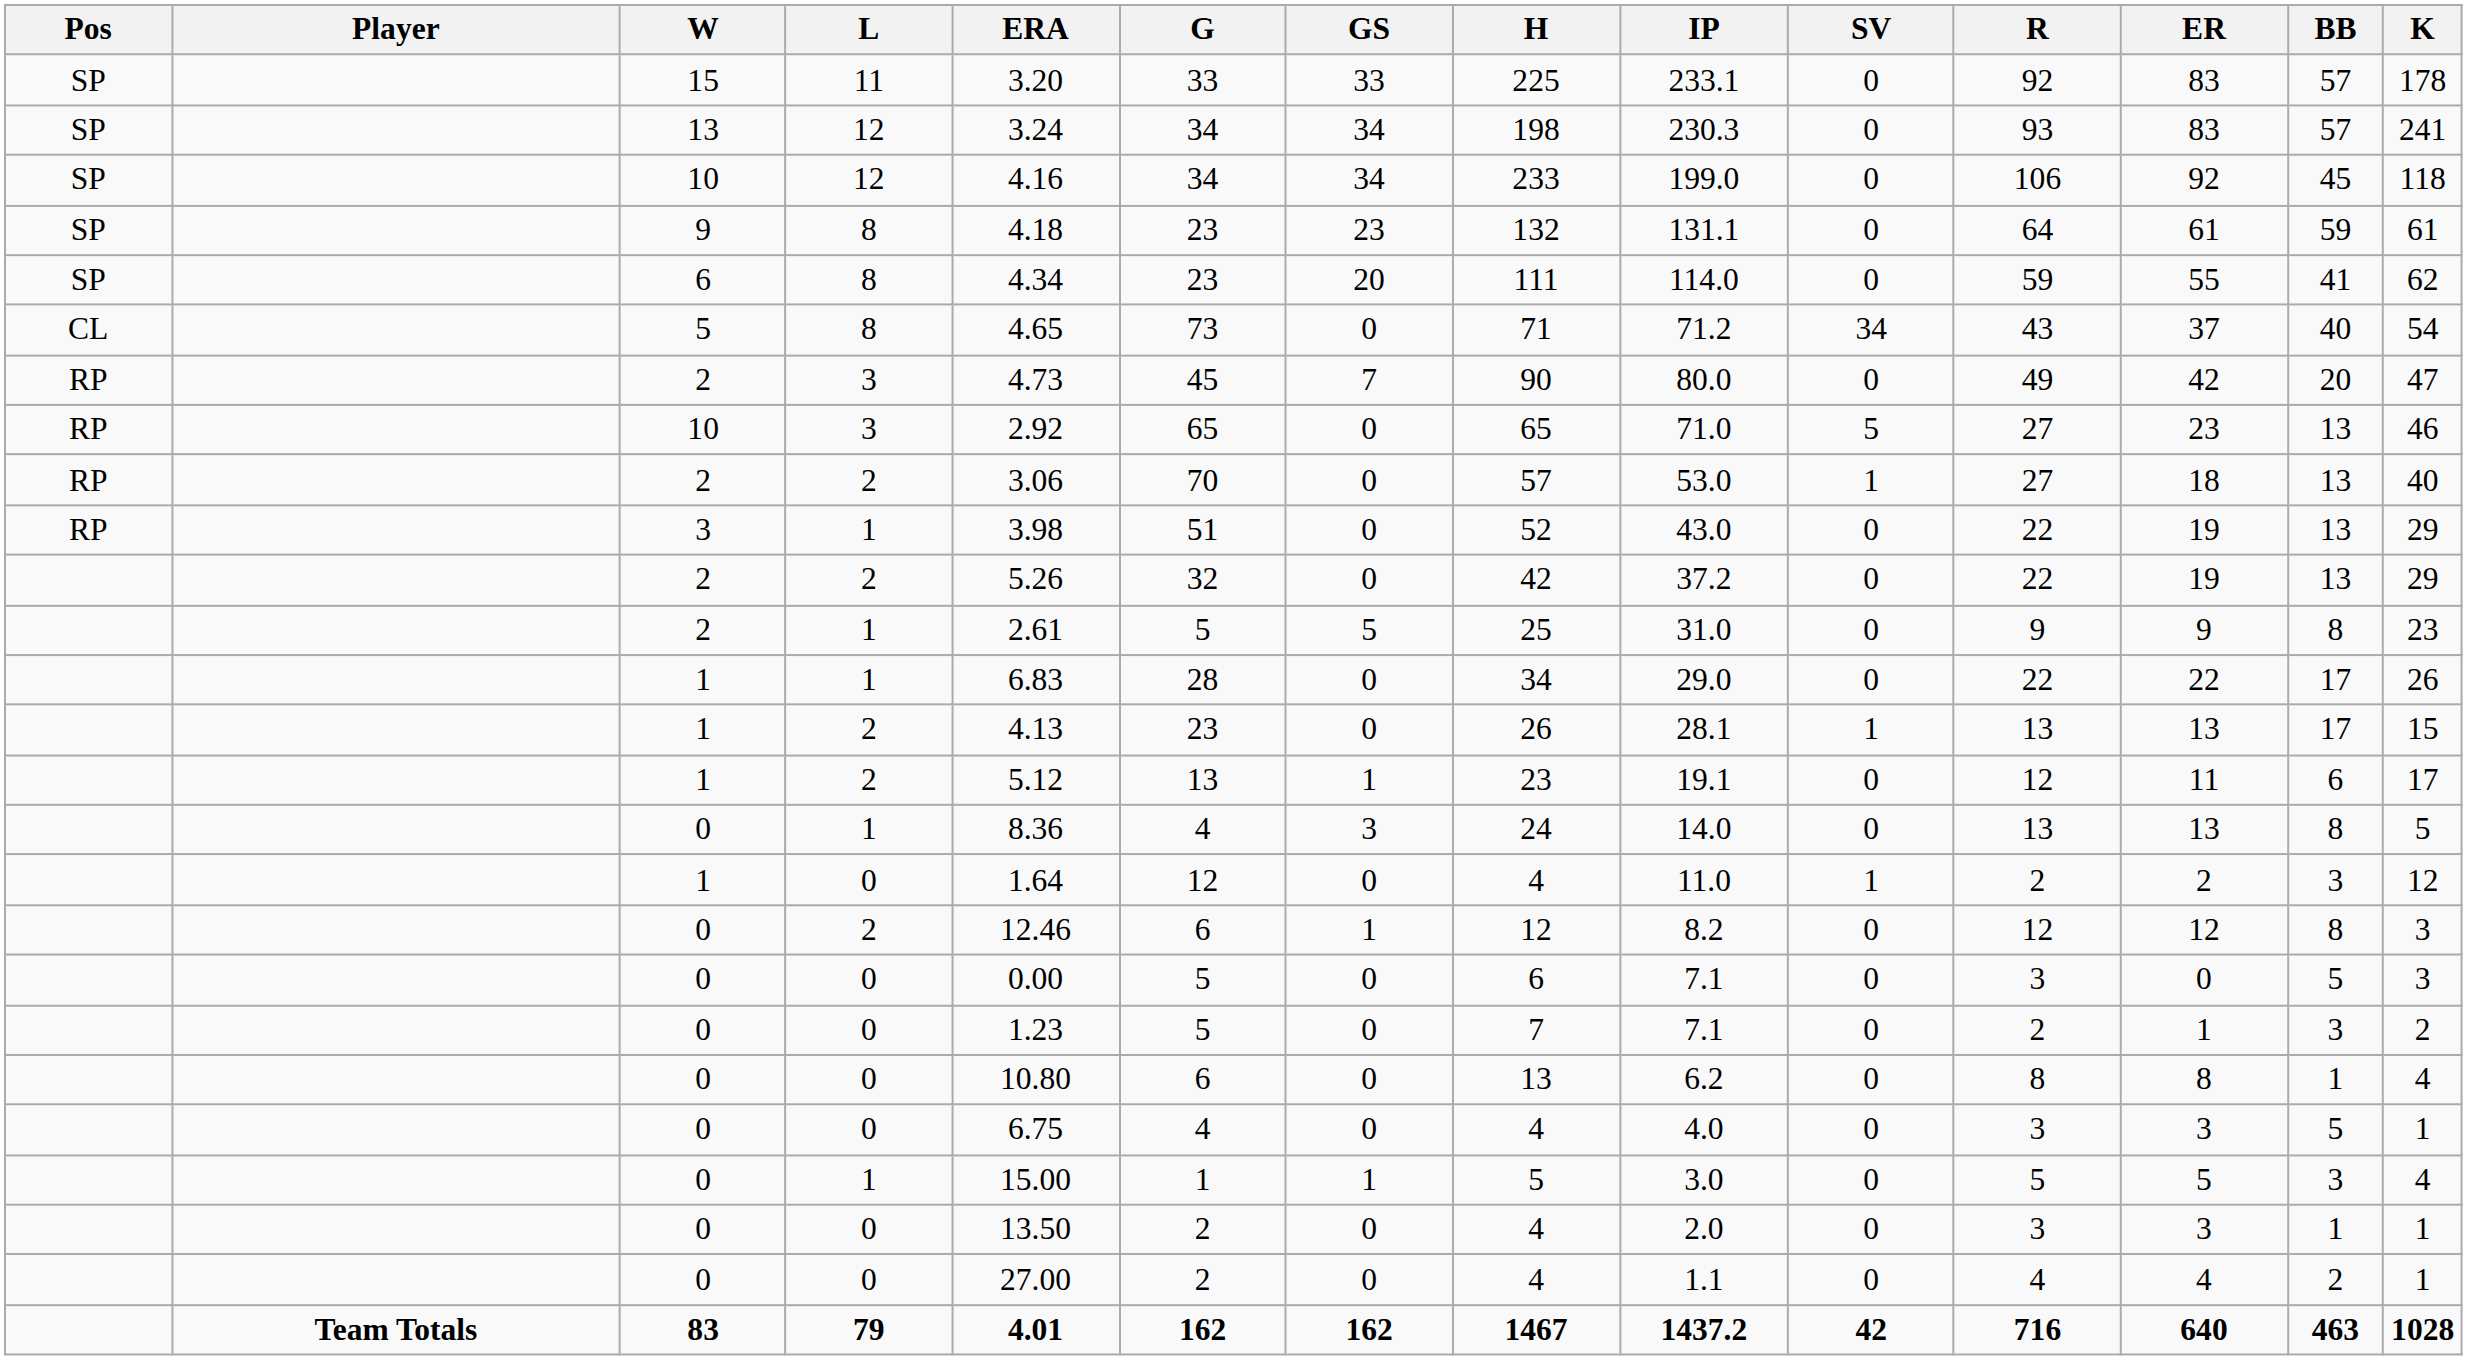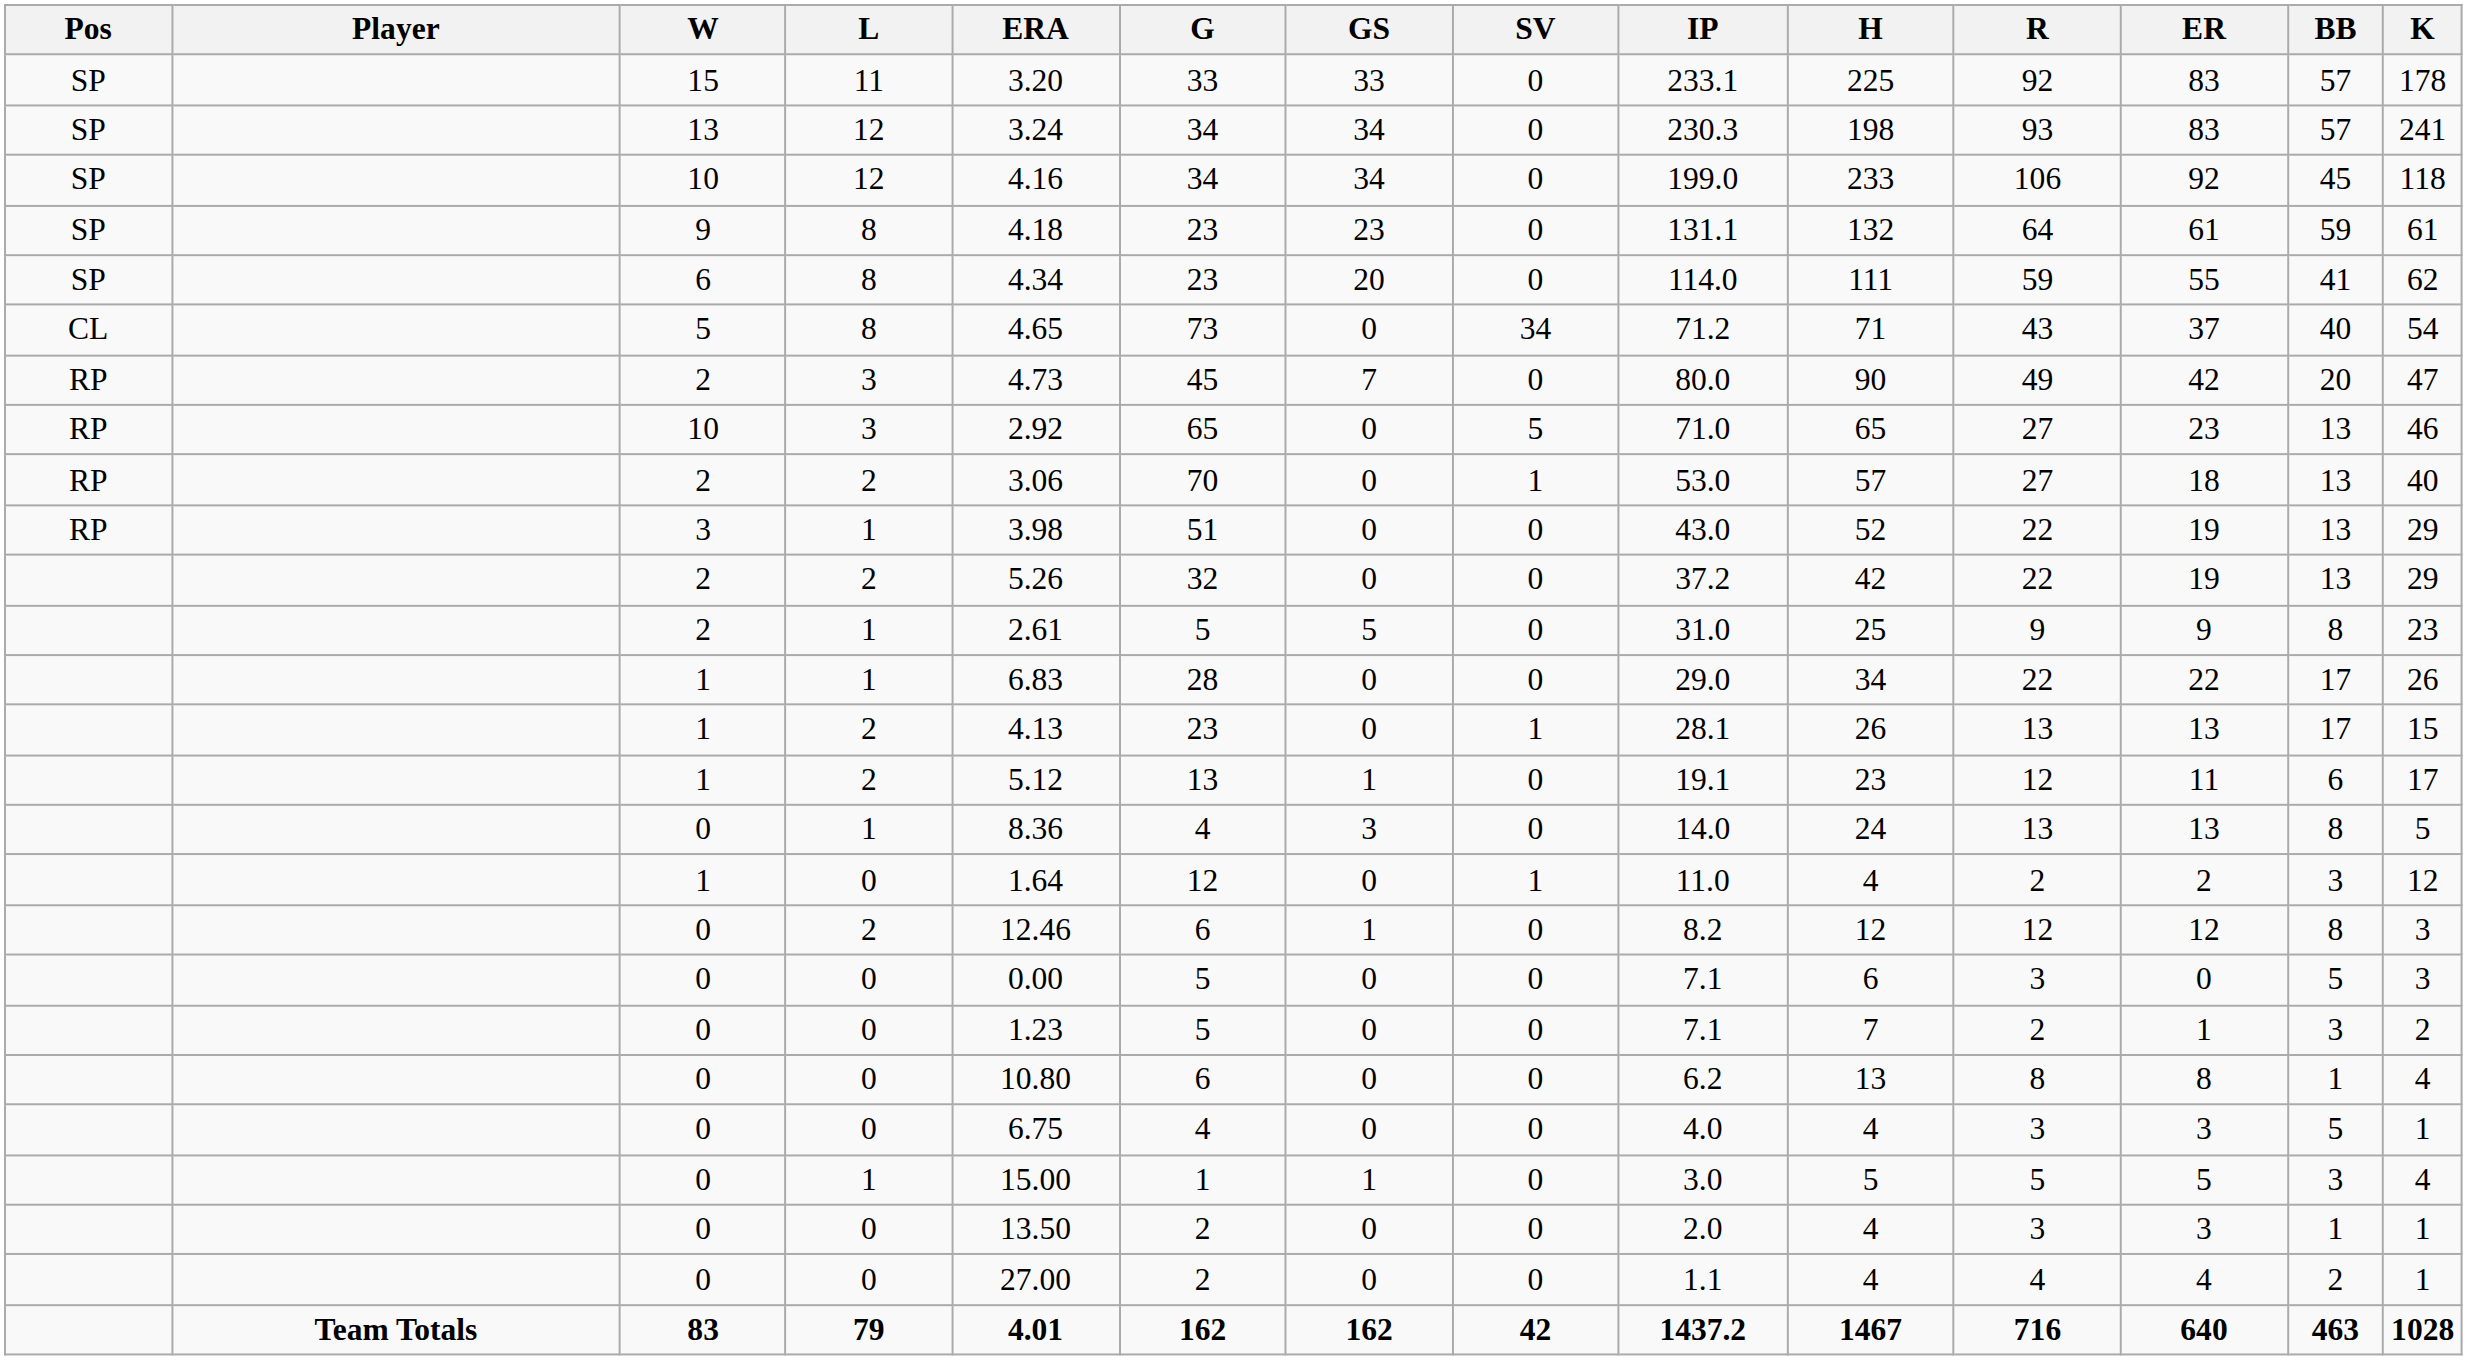 <table class="wikitable sortable">
 <tr>
 <th bgcolor="#DDDDFF" width="7%">Pos</th>
 <th bgcolor="#DDDDFF" width="19%">Player</th>
 <th bgcolor="#DDDDFF" width="7%">W</th>
 <th bgcolor="#DDDDFF" width="7%">L</th>
 <th bgcolor="#DDDDFF" width="7%">ERA</th>
 <th bgcolor="#DDDDFF" width="7%">G</th>
 <th bgcolor="#DDDDFF" width="7%">GS</th>
+<th bgcolor="#DDDDFF" width="7%">SV</th>
+<th bgcolor="#DDDDFF" width="7%">IP</th>
 <th bgcolor="#DDDDFF" width="7%">H</th>
-<th bgcolor="#DDDDFF" width="7%">IP</th>
-<th bgcolor="#DDDDFF" width="7%">SV</th>
 <th bgcolor="#DDDDFF" width="7%">R</th>
 <th bgcolor="#DDDDFF" width="7%">ER</th>
 <th bgcolor="#DDDDFF" width="7%">BB</th>
 <th bgcolor="#DDDDFF" width="7%">K</th>
 </tr>
 <tr align="center">
 <td>SP</td>
 <td></td>
 <td>15</td>
 <td>11</td>
 <td>3.20</td>
 <td>33</td>
 <td>33</td>
+<td>0</td>
+<td>233.1</td>
 <td>225</td>
-<td>233.1</td>
-<td>0</td>
 <td>92</td>
 <td>83</td>
 <td>57</td>
 <td>178</td>
 </tr>
 <tr align="center">
 <td>SP</td>
 <td></td>
 <td>13</td>
 <td>12</td>
 <td>3.24</td>
 <td>34</td>
 <td>34</td>
+<td>0</td>
+<td>230.3</td>
 <td>198</td>
-<td>230.3</td>
-<td>0</td>
 <td>93</td>
 <td>83</td>
 <td>57</td>
 <td>241</td>
 </tr>
 <tr align="center">
 <td>SP</td>
 <td></td>
 <td>10</td>
 <td>12</td>
 <td>4.16</td>
 <td>34</td>
 <td>34</td>
+<td>0</td>
+<td>199.0</td>
 <td>233</td>
-<td>199.0</td>
-<td>0</td>
 <td>106</td>
 <td>92</td>
 <td>45</td>
 <td>118</td>
 </tr>
 <tr align="center">
 <td>SP</td>
 <td></td>
 <td>9</td>
 <td>8</td>
 <td>4.18</td>
 <td>23</td>
 <td>23</td>
+<td>0</td>
+<td>131.1</td>
 <td>132</td>
-<td>131.1</td>
-<td>0</td>
 <td>64</td>
 <td>61</td>
 <td>59</td>
 <td>61</td>
 </tr>
 <tr align="center">
 <td>SP</td>
 <td></td>
 <td>6</td>
 <td>8</td>
 <td>4.34</td>
 <td>23</td>
 <td>20</td>
+<td>0</td>
+<td>114.0</td>
 <td>111</td>
-<td>114.0</td>
-<td>0</td>
 <td>59</td>
 <td>55</td>
 <td>41</td>
 <td>62</td>
 </tr>
 <tr align="center">
 <td>CL</td>
 <td></td>
 <td>5</td>
 <td>8</td>
 <td>4.65</td>
 <td>73</td>
 <td>0</td>
+<td>34</td>
+<td>71.2</td>
 <td>71</td>
-<td>71.2</td>
-<td>34</td>
 <td>43</td>
 <td>37</td>
 <td>40</td>
 <td>54</td>
 </tr>
 <tr align="center">
 <td>RP</td>
 <td></td>
 <td>2</td>
 <td>3</td>
 <td>4.73</td>
 <td>45</td>
 <td>7</td>
+<td>0</td>
+<td>80.0</td>
 <td>90</td>
-<td>80.0</td>
-<td>0</td>
 <td>49</td>
 <td>42</td>
 <td>20</td>
 <td>47</td>
 </tr>
 <tr align="center">
 <td>RP</td>
 <td></td>
 <td>10</td>
 <td>3</td>
 <td>2.92</td>
 <td>65</td>
 <td>0</td>
+<td>5</td>
+<td>71.0</td>
 <td>65</td>
-<td>71.0</td>
-<td>5</td>
 <td>27</td>
 <td>23</td>
 <td>13</td>
 <td>46</td>
 </tr>
 <tr align="center">
 <td>RP</td>
 <td></td>
 <td>2</td>
 <td>2</td>
 <td>3.06</td>
 <td>70</td>
 <td>0</td>
+<td>1</td>
+<td>53.0</td>
 <td>57</td>
-<td>53.0</td>
-<td>1</td>
 <td>27</td>
 <td>18</td>
 <td>13</td>
 <td>40</td>
 </tr>
 <tr align="center">
 <td>RP</td>
 <td></td>
 <td>3</td>
 <td>1</td>
 <td>3.98</td>
 <td>51</td>
 <td>0</td>
+<td>0</td>
+<td>43.0</td>
 <td>52</td>
-<td>43.0</td>
-<td>0</td>
 <td>22</td>
 <td>19</td>
 <td>13</td>
 <td>29</td>
 </tr>
 <tr align="center">
 <td></td>
 <td></td>
 <td>2</td>
 <td>2</td>
 <td>5.26</td>
 <td>32</td>
 <td>0</td>
+<td>0</td>
+<td>37.2</td>
 <td>42</td>
-<td>37.2</td>
-<td>0</td>
 <td>22</td>
 <td>19</td>
 <td>13</td>
 <td>29</td>
 </tr>
 <tr align="center">
 <td></td>
 <td></td>
 <td>2</td>
 <td>1</td>
 <td>2.61</td>
 <td>5</td>
 <td>5</td>
+<td>0</td>
+<td>31.0</td>
 <td>25</td>
-<td>31.0</td>
-<td>0</td>
 <td>9</td>
 <td>9</td>
 <td>8</td>
 <td>23</td>
 </tr>
 <tr align="center">
 <td></td>
 <td></td>
 <td>1</td>
 <td>1</td>
 <td>6.83</td>
 <td>28</td>
 <td>0</td>
+<td>0</td>
+<td>29.0</td>
 <td>34</td>
-<td>29.0</td>
-<td>0</td>
 <td>22</td>
 <td>22</td>
 <td>17</td>
 <td>26</td>
 </tr>
 <tr align="center">
 <td></td>
 <td></td>
 <td>1</td>
 <td>2</td>
 <td>4.13</td>
 <td>23</td>
 <td>0</td>
+<td>1</td>
+<td>28.1</td>
 <td>26</td>
-<td>28.1</td>
-<td>1</td>
 <td>13</td>
 <td>13</td>
 <td>17</td>
 <td>15</td>
 </tr>
 <tr align="center">
 <td></td>
 <td></td>
 <td>1</td>
 <td>2</td>
 <td>5.12</td>
 <td>13</td>
 <td>1</td>
+<td>0</td>
+<td>19.1</td>
 <td>23</td>
-<td>19.1</td>
-<td>0</td>
 <td>12</td>
 <td>11</td>
 <td>6</td>
 <td>17</td>
 </tr>
 <tr align="center">
 <td></td>
 <td></td>
 <td>0</td>
 <td>1</td>
 <td>8.36</td>
 <td>4</td>
 <td>3</td>
+<td>0</td>
+<td>14.0</td>
 <td>24</td>
-<td>14.0</td>
-<td>0</td>
 <td>13</td>
 <td>13</td>
 <td>8</td>
 <td>5</td>
 </tr>
 <tr align="center">
 <td></td>
 <td></td>
 <td>1</td>
 <td>0</td>
 <td>1.64</td>
 <td>12</td>
 <td>0</td>
+<td>1</td>
+<td>11.0</td>
 <td>4</td>
-<td>11.0</td>
-<td>1</td>
 <td>2</td>
 <td>2</td>
 <td>3</td>
 <td>12</td>
 </tr>
 <tr align="center">
 <td></td>
 <td></td>
 <td>0</td>
 <td>2</td>
 <td>12.46</td>
 <td>6</td>
 <td>1</td>
+<td>0</td>
+<td>8.2</td>
 <td>12</td>
-<td>8.2</td>
-<td>0</td>
 <td>12</td>
 <td>12</td>
 <td>8</td>
 <td>3</td>
 </tr>
 <tr align="center">
 <td></td>
 <td></td>
 <td>0</td>
 <td>0</td>
 <td>0.00</td>
 <td>5</td>
 <td>0</td>
+<td>0</td>
+<td>7.1</td>
 <td>6</td>
-<td>7.1</td>
-<td>0</td>
 <td>3</td>
 <td>0</td>
 <td>5</td>
 <td>3</td>
 </tr>
 <tr align="center">
 <td></td>
 <td></td>
 <td>0</td>
 <td>0</td>
 <td>1.23</td>
 <td>5</td>
 <td>0</td>
+<td>0</td>
+<td>7.1</td>
 <td>7</td>
-<td>7.1</td>
-<td>0</td>
 <td>2</td>
 <td>1</td>
 <td>3</td>
 <td>2</td>
 </tr>
 <tr align="center">
 <td></td>
 <td></td>
 <td>0</td>
 <td>0</td>
 <td>10.80</td>
 <td>6</td>
 <td>0</td>
+<td>0</td>
+<td>6.2</td>
 <td>13</td>
-<td>6.2</td>
-<td>0</td>
 <td>8</td>
 <td>8</td>
 <td>1</td>
 <td>4</td>
 </tr>
 <tr align="center">
 <td></td>
 <td></td>
 <td>0</td>
 <td>0</td>
 <td>6.75</td>
 <td>4</td>
 <td>0</td>
+<td>0</td>
+<td>4.0</td>
 <td>4</td>
-<td>4.0</td>
-<td>0</td>
 <td>3</td>
 <td>3</td>
 <td>5</td>
 <td>1</td>
 </tr>
 <tr align="center">
 <td></td>
 <td></td>
 <td>0</td>
 <td>1</td>
 <td>15.00</td>
 <td>1</td>
 <td>1</td>
+<td>0</td>
+<td>3.0</td>
 <td>5</td>
-<td>3.0</td>
-<td>0</td>
 <td>5</td>
 <td>5</td>
 <td>3</td>
 <td>4</td>
 </tr>
 <tr align="center">
 <td></td>
 <td></td>
 <td>0</td>
 <td>0</td>
 <td>13.50</td>
 <td>2</td>
 <td>0</td>
+<td>0</td>
+<td>2.0</td>
 <td>4</td>
-<td>2.0</td>
-<td>0</td>
 <td>3</td>
 <td>3</td>
 <td>1</td>
 <td>1</td>
 </tr>
 <tr align="center">
 <td></td>
 <td></td>
 <td>0</td>
 <td>0</td>
 <td>27.00</td>
 <td>2</td>
 <td>0</td>
+<td>0</td>
+<td>1.1</td>
 <td>4</td>
-<td>1.1</td>
-<td>0</td>
 <td>4</td>
 <td>4</td>
 <td>2</td>
 <td>1</td>
 </tr>
 <tr align="center" class="unsortable">
 <td></td>
 <td><strong>Team Totals</strong></td>
 <td><strong>83</strong></td>
 <td><strong>79</strong></td>
 <td><strong>4.01</strong></td>
 <td><strong>162</strong></td>
 <td><strong>162</strong></td>
+<td><strong>42</strong></td>
+<td><strong>1437.2</strong></td>
 <td><strong>1467</strong></td>
-<td><strong>1437.2</strong></td>
-<td><strong>42</strong></td>
 <td><strong>716</strong></td>
 <td><strong>640</strong></td>
 <td><strong>463</strong></td>
 <td><strong>1028</strong></td>
 </tr>
 </table>
